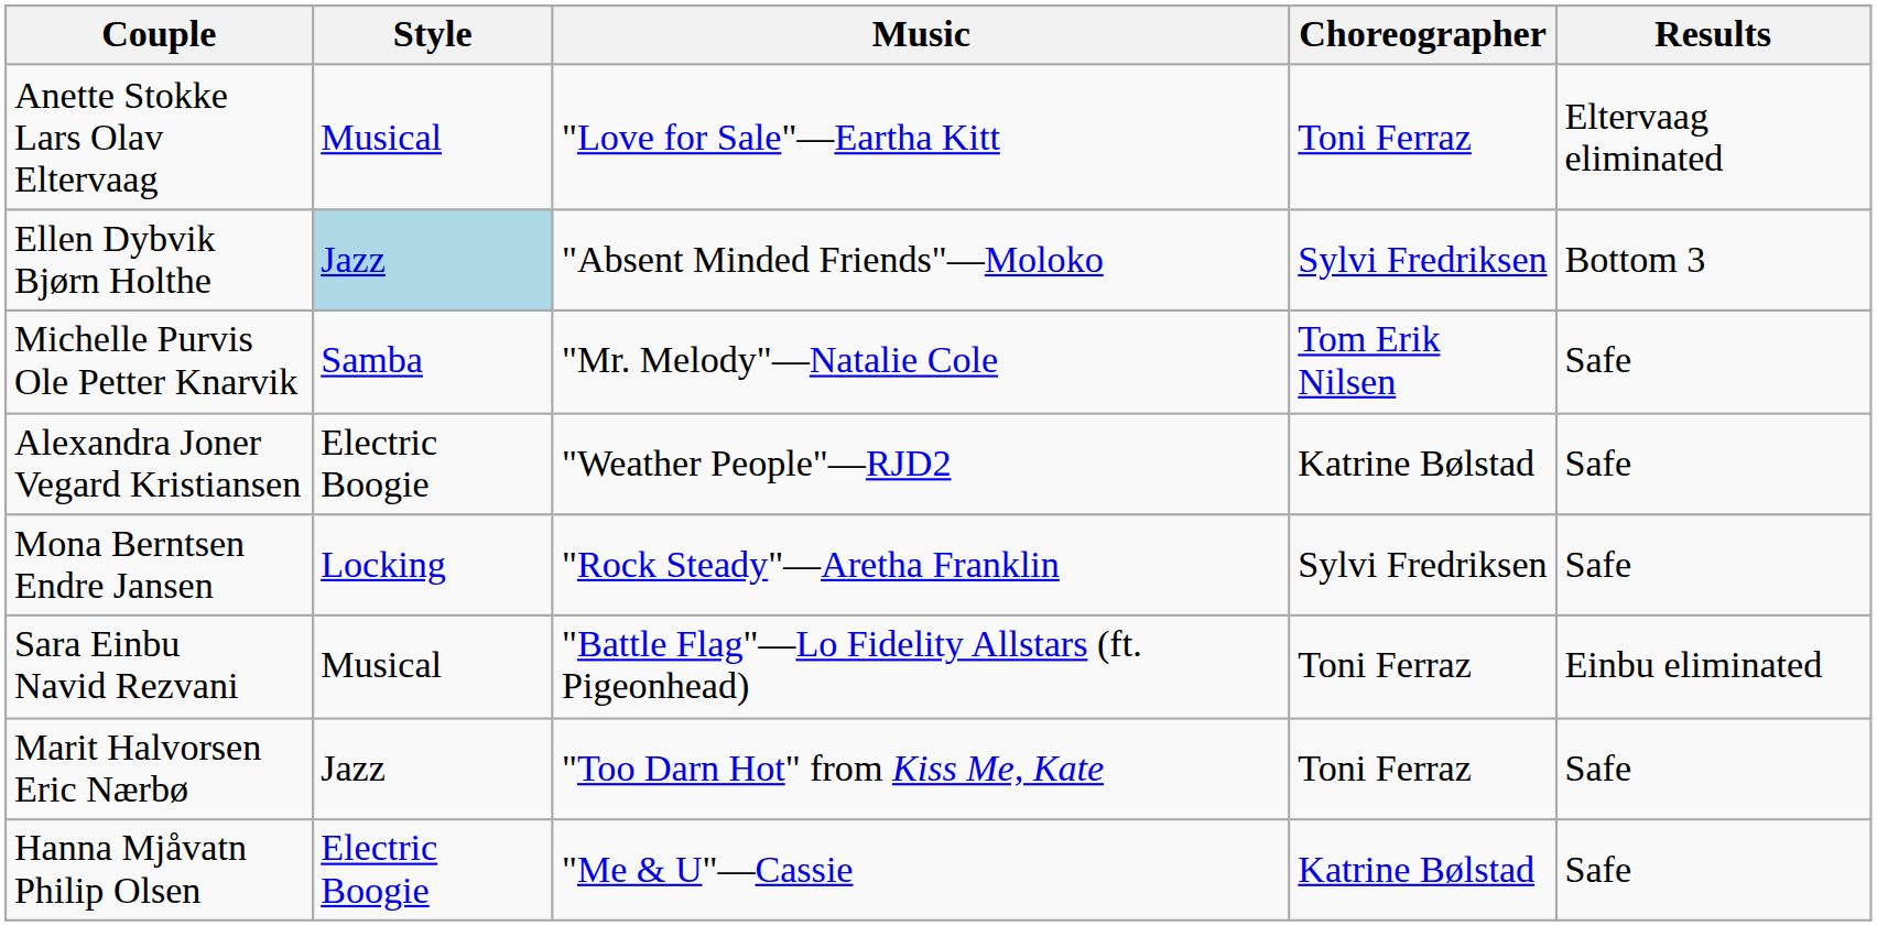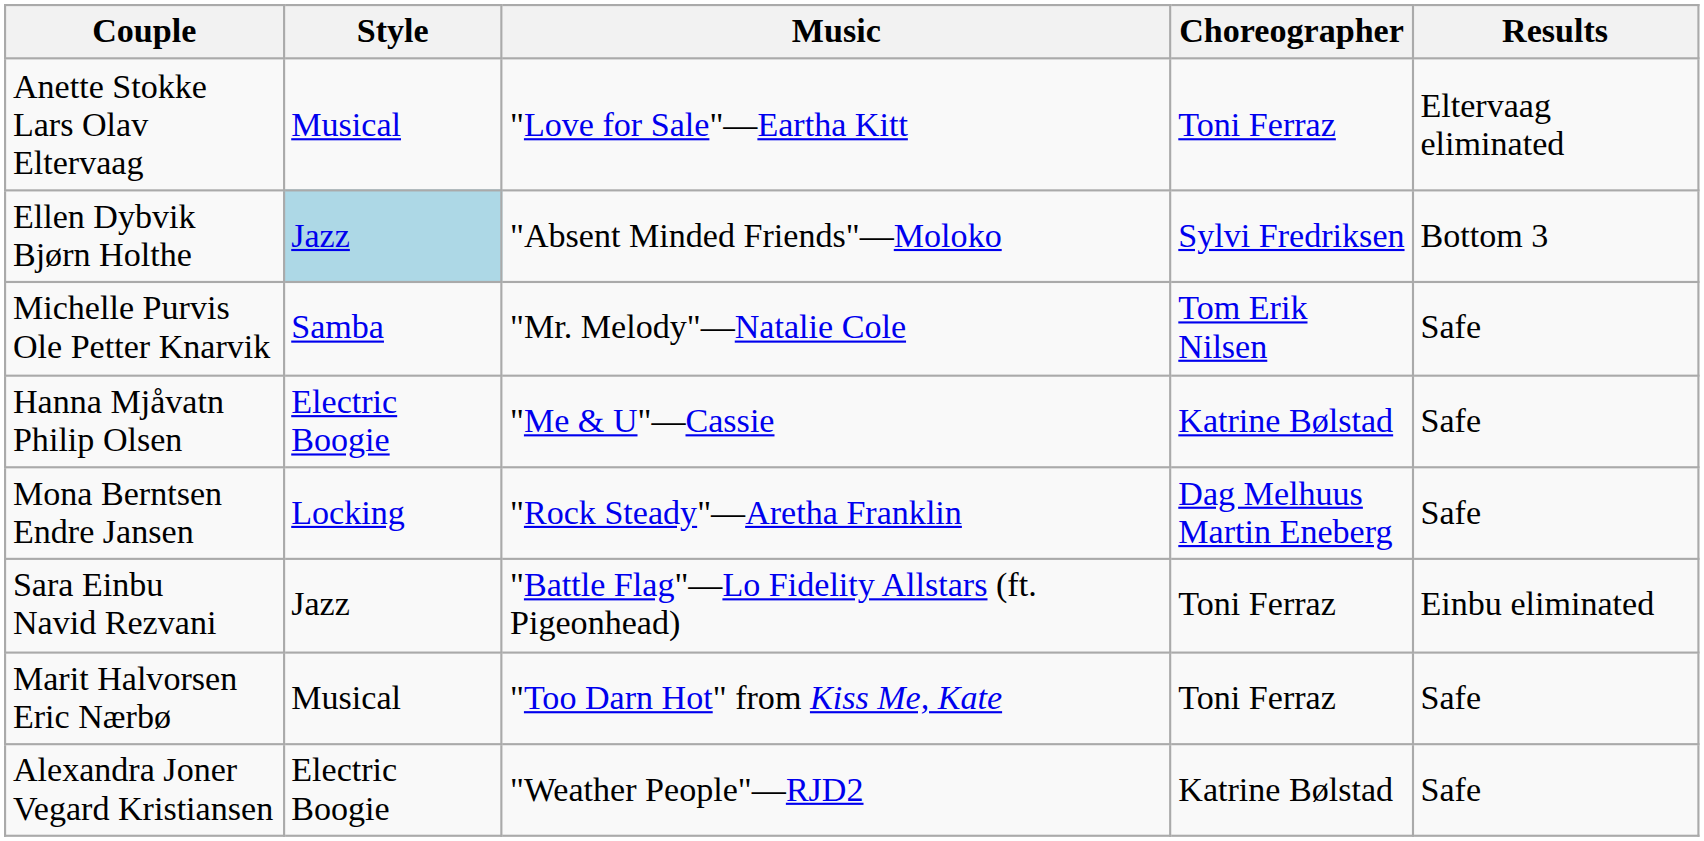 <table class="wikitable" width="90%">
 <tr>
 <th>Couple</th>
 <th>Style</th>
 <th>Music</th>
 <th>Choreographer</th>
 <th>Results</th>
 </tr>
 <tr>
 <td>Anette Stokke<br>Lars Olav Eltervaag</td>
 <td><a href='#'>Musical</a></td>
 <td>"<a href='#'>Love for Sale</a>"—<a href='#'>Eartha Kitt</a></td>
 <td><a href='#'>Toni Ferraz</a></td>
 <td>Eltervaag eliminated</td>
 </tr>
 <tr>
 <td>Ellen Dybvik<br>Bjørn Holthe</td>
 <td style="background: lightblue;"><a href='#'>Jazz</a></td>
 <td>"Absent Minded Friends"—<a href='#'>Moloko</a></td>
 <td><a href='#'>Sylvi Fredriksen</a></td>
 <td>Bottom 3</td>
 </tr>
 <tr>
 <td>Michelle Purvis<br>Ole Petter Knarvik</td>
 <td><a href='#'>Samba</a></td>
 <td>"Mr. Melody"—<a href='#'>Natalie Cole</a></td>
 <td><a href='#'>Tom Erik Nilsen</a></td>
 <td>Safe</td>
 </tr>
 <tr>
+<td>Hanna Mjåvatn<br>Philip Olsen</td>
+<td><a href='#'>Electric Boogie</a></td>
+<td>"<a href='#'>Me & U</a>"—<a href='#'>Cassie</a></td>
+<td><a href='#'>Katrine Bølstad</a></td>
+<td>Safe</td>
+</tr>
+<tr>
+<td>Mona Berntsen<br>Endre Jansen</td>
+<td><a href='#'>Locking</a></td>
+<td>"<a href='#'>Rock Steady</a>"—<a href='#'>Aretha Franklin</a></td>
+<td><a href='#'>Dag Melhuus</a><br><a href='#'>Martin Eneberg</a></td>
+<td>Safe</td>
+</tr>
+<tr>
+<td>Sara Einbu<br>Navid Rezvani</td>
+<td>Jazz</td>
+<td>"<a href='#'>Battle Flag</a>"—<a href='#'>Lo Fidelity Allstars</a> (ft. Pigeonhead)</td>
+<td>Toni Ferraz</td>
+<td>Einbu eliminated</td>
+</tr>
+<tr>
+<td>Marit Halvorsen<br>Eric Nærbø</td>
+<td>Musical</td>
+<td>"<a href='#'>Too Darn Hot</a>" from <em><a href='#'>Kiss Me, Kate</a></em></td>
+<td>Toni Ferraz</td>
+<td>Safe</td>
+</tr>
+<tr>
 <td>Alexandra Joner<br>Vegard Kristiansen</td>
 <td>Electric Boogie</td>
 <td>"Weather People"—<a href='#'>RJD2</a></td>
 <td>Katrine Bølstad</td>
 <td>Safe</td>
 </tr>
-<tr>
-<td>Mona Berntsen<br>Endre Jansen</td>
-<td><a href='#'>Locking</a></td>
-<td>"<a href='#'>Rock Steady</a>"—<a href='#'>Aretha Franklin</a></td>
-<td>Sylvi Fredriksen</td>
-<td>Safe</td>
-</tr>
-<tr>
-<td>Sara Einbu<br>Navid Rezvani</td>
-<td>Musical</td>
-<td>"<a href='#'>Battle Flag</a>"—<a href='#'>Lo Fidelity Allstars</a> (ft. Pigeonhead)</td>
-<td>Toni Ferraz</td>
-<td>Einbu eliminated</td>
-</tr>
-<tr>
-<td>Marit Halvorsen<br>Eric Nærbø</td>
-<td>Jazz</td>
-<td>"<a href='#'>Too Darn Hot</a>" from <em><a href='#'>Kiss Me, Kate</a></em></td>
-<td>Toni Ferraz</td>
-<td>Safe</td>
-</tr>
-<tr>
-<td>Hanna Mjåvatn<br>Philip Olsen</td>
-<td><a href='#'>Electric Boogie</a></td>
-<td>"<a href='#'>Me & U</a>"—<a href='#'>Cassie</a></td>
-<td><a href='#'>Katrine Bølstad</a></td>
-<td>Safe</td>
-</tr>
 </table>
